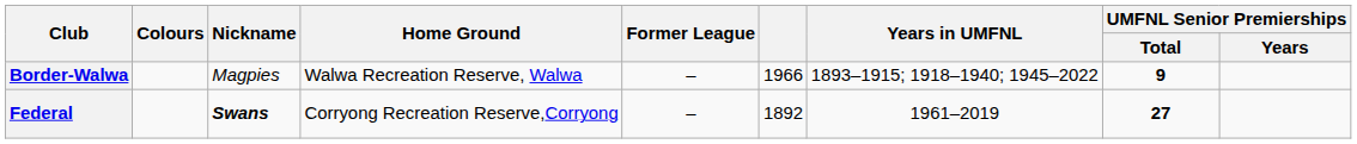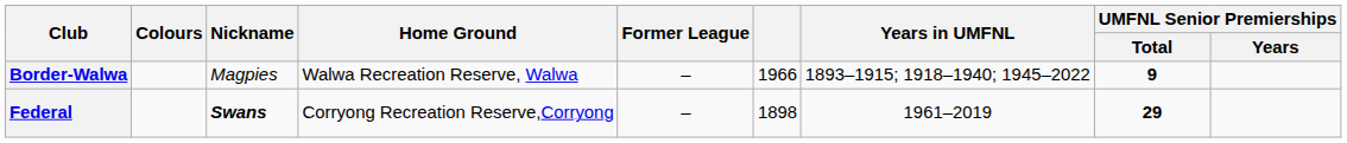 <table class="wikitable sortable" style="width:; text-align: ;font-size:;">
 <tr>
 <th rowspan="2">Club</th>
 <th rowspan="2">Colours</th>
 <th rowspan="2">Nickname</th>
 <th rowspan="2">Home Ground</th>
 <th rowspan="2">Former League</th>
 <th rowspan="2"></th>
 <th rowspan="2">Years in UMFNL</th>
 <th colspan="2">UMFNL Senior Premierships</th>
 </tr>
 <tr>
 <th>Total</th>
 <th>Years</th>
 </tr>
 <tr>
 <th style="text-align:left"><a href='#'>Border-Walwa</a> <br></th>
 <td></td>
 <td><em>Magpies</em></td>
 <td>Walwa Recreation Reserve, <a href='#'>Walwa</a></td>
 <td style="text-align:center;">–</td>
 <td style="text-align:center;">1966</td>
 <td style="text-align:center;">1893–1915; 1918–1940; 1945–2022</td>
 <td style="text-align:center;"><strong>9</strong></td>
 <td></td>
 </tr>
 <tr>
 <th style="text-align:left"><a href='#'>Federal</a> <br></th>
 <td></td>
 <td><strong><em>Swans</em></strong></td>
 <td>Corryong Recreation Reserve,<a href='#'>Corryong</a></td>
 <td style="text-align:center;">–</td>
-<td style="text-align:center;">1892</td>
+<td style="text-align:center;">1898</td>
 <td style="text-align:center;">1961–2019</td>
-<td style="text-align:center;"><strong>27</strong></td>
+<td style="text-align:center;"><strong>29</strong></td>
 <td><br><br></td>
 </tr>
 </table>
